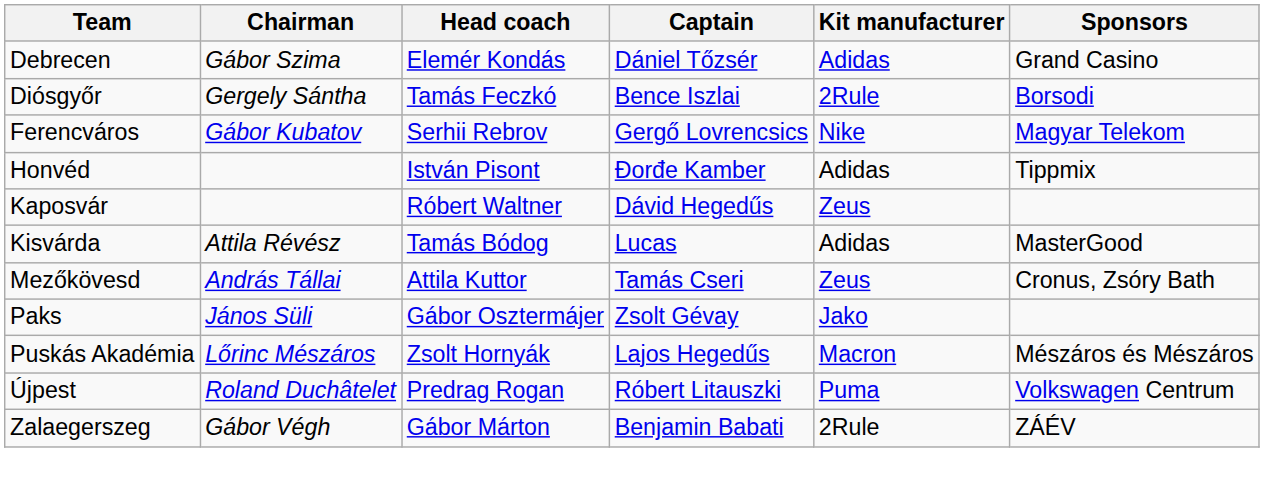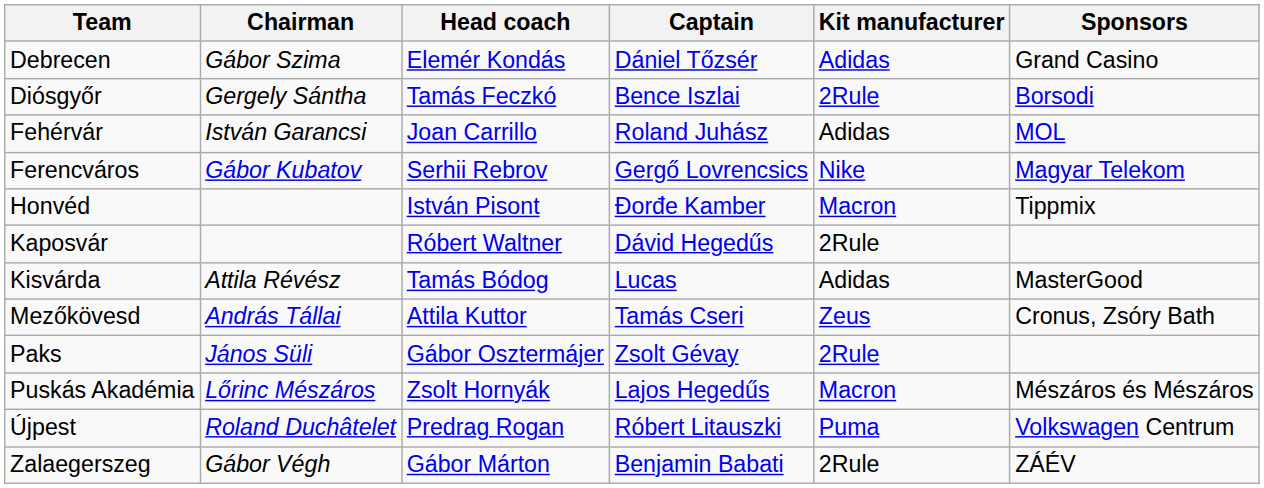 <table class="wikitable sortable">
 <tr>
 <th>Team</th>
 <th>Chairman</th>
 <th>Head coach</th>
 <th>Captain</th>
 <th>Kit manufacturer</th>
 <th>Sponsors</th>
 </tr>
 <tr>
 <td>Debrecen</td>
 <td> <em>Gábor Szima</em></td>
 <td> <a href='#'>Elemér Kondás</a></td>
 <td> <a href='#'>Dániel Tőzsér</a></td>
 <td> <a href='#'>Adidas</a></td>
 <td>Grand Casino</td>
 </tr>
 <tr>
 <td>Diósgyőr</td>
 <td> <em>Gergely Sántha</em></td>
 <td> <a href='#'>Tamás Feczkó</a></td>
 <td> <a href='#'>Bence Iszlai</a></td>
 <td> <a href='#'>2Rule</a></td>
 <td><a href='#'>Borsodi</a></td>
 </tr>
 <tr>
+<td>Fehérvár</td>
+<td> <em>István Garancsi</em></td>
+<td> <a href='#'>Joan Carrillo</a></td>
+<td> <a href='#'>Roland Juhász</a></td>
+<td> Adidas</td>
+<td><a href='#'>MOL</a></td>
+</tr>
+<tr>
 <td>Ferencváros</td>
 <td> <em><a href='#'>Gábor Kubatov</a></em></td>
 <td> <a href='#'>Serhii Rebrov</a></td>
 <td> <a href='#'>Gergő Lovrencsics</a></td>
 <td> <a href='#'>Nike</a></td>
 <td><a href='#'>Magyar Telekom</a></td>
 </tr>
 <tr>
 <td>Honvéd</td>
 <td></td>
 <td> <a href='#'>István Pisont</a></td>
 <td> <a href='#'>Đorđe Kamber</a></td>
-<td> Adidas</td>
+<td> <a href='#'>Macron</a></td>
 <td>Tippmix</td>
 </tr>
 <tr>
 <td>Kaposvár</td>
 <td></td>
 <td> <a href='#'>Róbert Waltner</a></td>
 <td> <a href='#'>Dávid Hegedűs</a></td>
-<td> <a href='#'>Zeus</a></td>
+<td> 2Rule</td>
 <td></td>
 </tr>
 <tr>
 <td>Kisvárda</td>
 <td> <em>Attila Révész</em></td>
 <td> <a href='#'>Tamás Bódog</a></td>
 <td> <a href='#'>Lucas</a></td>
 <td> Adidas</td>
 <td>MasterGood</td>
 </tr>
 <tr>
 <td>Mezőkövesd</td>
 <td> <em><a href='#'>András Tállai</a></em></td>
 <td> <a href='#'>Attila Kuttor</a></td>
 <td> <a href='#'>Tamás Cseri</a></td>
 <td> <a href='#'>Zeus</a></td>
 <td>Cronus, Zsóry Bath</td>
 </tr>
 <tr>
 <td>Paks</td>
 <td> <em><a href='#'>János Süli</a></em></td>
 <td> <a href='#'>Gábor Osztermájer</a></td>
 <td> <a href='#'>Zsolt Gévay</a></td>
-<td> <a href='#'>Jako</a></td>
+<td> <a href='#'>2Rule</a></td>
 <td></td>
 </tr>
 <tr>
 <td>Puskás Akadémia</td>
 <td> <em><a href='#'>Lőrinc Mészáros</a></em></td>
 <td> <a href='#'>Zsolt Hornyák</a></td>
 <td> <a href='#'>Lajos Hegedűs</a></td>
 <td> <a href='#'>Macron</a></td>
 <td>Mészáros és Mészáros</td>
 </tr>
 <tr>
 <td>Újpest</td>
 <td> <em><a href='#'>Roland Duchâtelet</a></em></td>
 <td> <a href='#'>Predrag Rogan</a></td>
 <td> <a href='#'>Róbert Litauszki</a></td>
 <td> <a href='#'>Puma</a></td>
 <td><a href='#'>Volkswagen</a> Centrum</td>
 </tr>
 <tr>
 <td>Zalaegerszeg</td>
 <td> <em>Gábor Végh</em></td>
 <td> <a href='#'>Gábor Márton</a></td>
 <td> <a href='#'>Benjamin Babati</a></td>
 <td> 2Rule</td>
 <td>ZÁÉV</td>
 </tr>
 </table>
